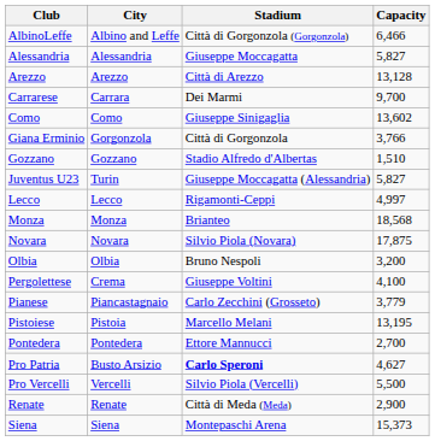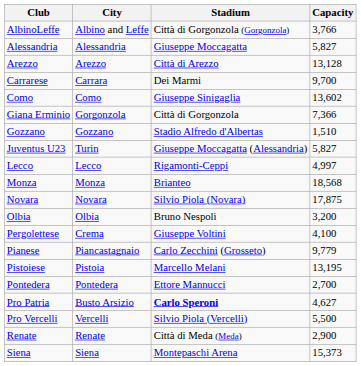 <table class="wikitable sortable">
 <tr>
 <th>Club</th>
 <th>City</th>
 <th>Stadium</th>
 <th>Capacity</th>
 </tr>
 <tr>
 <td><a href='#'>AlbinoLeffe</a></td>
 <td><a href='#'>Albino</a> and <a href='#'>Leffe</a></td>
 <td>Città di Gorgonzola <small>(<a href='#'>Gorgonzola</a>)</small></td>
-<td>6,466</td>
+<td>3,766</td>
 </tr>
 <tr>
 <td><a href='#'>Alessandria</a></td>
 <td><a href='#'>Alessandria</a></td>
 <td><a href='#'>Giuseppe Moccagatta</a></td>
 <td>5,827</td>
 </tr>
 <tr>
 <td><a href='#'>Arezzo</a></td>
 <td><a href='#'>Arezzo</a></td>
 <td><a href='#'>Città di Arezzo</a></td>
 <td>13,128</td>
 </tr>
 <tr>
 <td><a href='#'>Carrarese</a></td>
 <td><a href='#'>Carrara</a></td>
 <td>Dei Marmi</td>
 <td>9,700</td>
 </tr>
 <tr>
 <td><a href='#'>Como</a></td>
 <td><a href='#'>Como</a></td>
 <td><a href='#'>Giuseppe Sinigaglia</a></td>
 <td>13,602</td>
 </tr>
 <tr>
 <td><a href='#'>Giana Erminio</a></td>
 <td><a href='#'>Gorgonzola</a></td>
 <td>Città di Gorgonzola</td>
-<td>3,766</td>
+<td>7,366</td>
 </tr>
 <tr>
 <td><a href='#'>Gozzano</a></td>
 <td><a href='#'>Gozzano</a></td>
 <td><a href='#'>Stadio Alfredo d'Albertas</a></td>
 <td>1,510</td>
 </tr>
 <tr>
 <td><a href='#'>Juventus U23</a></td>
 <td><a href='#'>Turin</a></td>
 <td><a href='#'>Giuseppe Moccagatta</a> (<a href='#'>Alessandria</a>)</td>
 <td>5,827</td>
 </tr>
 <tr>
 <td><a href='#'>Lecco</a></td>
 <td><a href='#'>Lecco</a></td>
 <td><a href='#'>Rigamonti-Ceppi</a></td>
 <td>4,997</td>
 </tr>
 <tr>
 <td><a href='#'>Monza</a></td>
 <td><a href='#'>Monza</a></td>
 <td><a href='#'>Brianteo</a></td>
 <td>18,568</td>
 </tr>
 <tr>
 <td><a href='#'>Novara</a></td>
 <td><a href='#'>Novara</a></td>
 <td><a href='#'>Silvio Piola (Novara)</a></td>
 <td>17,875</td>
 </tr>
 <tr>
 <td><a href='#'>Olbia</a></td>
 <td><a href='#'>Olbia</a></td>
 <td>Bruno Nespoli</td>
 <td>3,200</td>
 </tr>
 <tr>
 <td><a href='#'>Pergolettese</a></td>
 <td><a href='#'>Crema</a></td>
 <td><a href='#'>Giuseppe Voltini</a></td>
 <td>4,100</td>
 </tr>
 <tr>
 <td><a href='#'>Pianese</a></td>
 <td><a href='#'>Piancastagnaio</a></td>
 <td><a href='#'>Carlo Zecchini</a> (<a href='#'>Grosseto</a>)</td>
-<td>3,779</td>
+<td>9,779</td>
 </tr>
 <tr>
 <td><a href='#'>Pistoiese</a></td>
 <td><a href='#'>Pistoia</a></td>
 <td><a href='#'>Marcello Melani</a></td>
 <td>13,195</td>
 </tr>
 <tr>
 <td><a href='#'>Pontedera</a></td>
 <td><a href='#'>Pontedera</a></td>
 <td><a href='#'>Ettore Mannucci</a></td>
 <td>2,700</td>
 </tr>
 <tr>
 <td><a href='#'>Pro Patria</a></td>
 <td><a href='#'>Busto Arsizio</a></td>
 <td><strong><a href='#'>Carlo Speroni</a></strong></td>
 <td>4,627</td>
 </tr>
 <tr>
 <td><a href='#'>Pro Vercelli</a></td>
 <td><a href='#'>Vercelli</a></td>
 <td><a href='#'>Silvio Piola (Vercelli)</a></td>
 <td>5,500</td>
 </tr>
 <tr>
 <td><a href='#'>Renate</a></td>
 <td><a href='#'>Renate</a></td>
 <td>Città di Meda <small>(<a href='#'>Meda</a>)</small></td>
 <td>2,900</td>
 </tr>
 <tr>
 <td><a href='#'>Siena</a></td>
 <td><a href='#'>Siena</a></td>
 <td><a href='#'>Montepaschi Arena</a></td>
 <td>15,373</td>
 </tr>
 </table>
